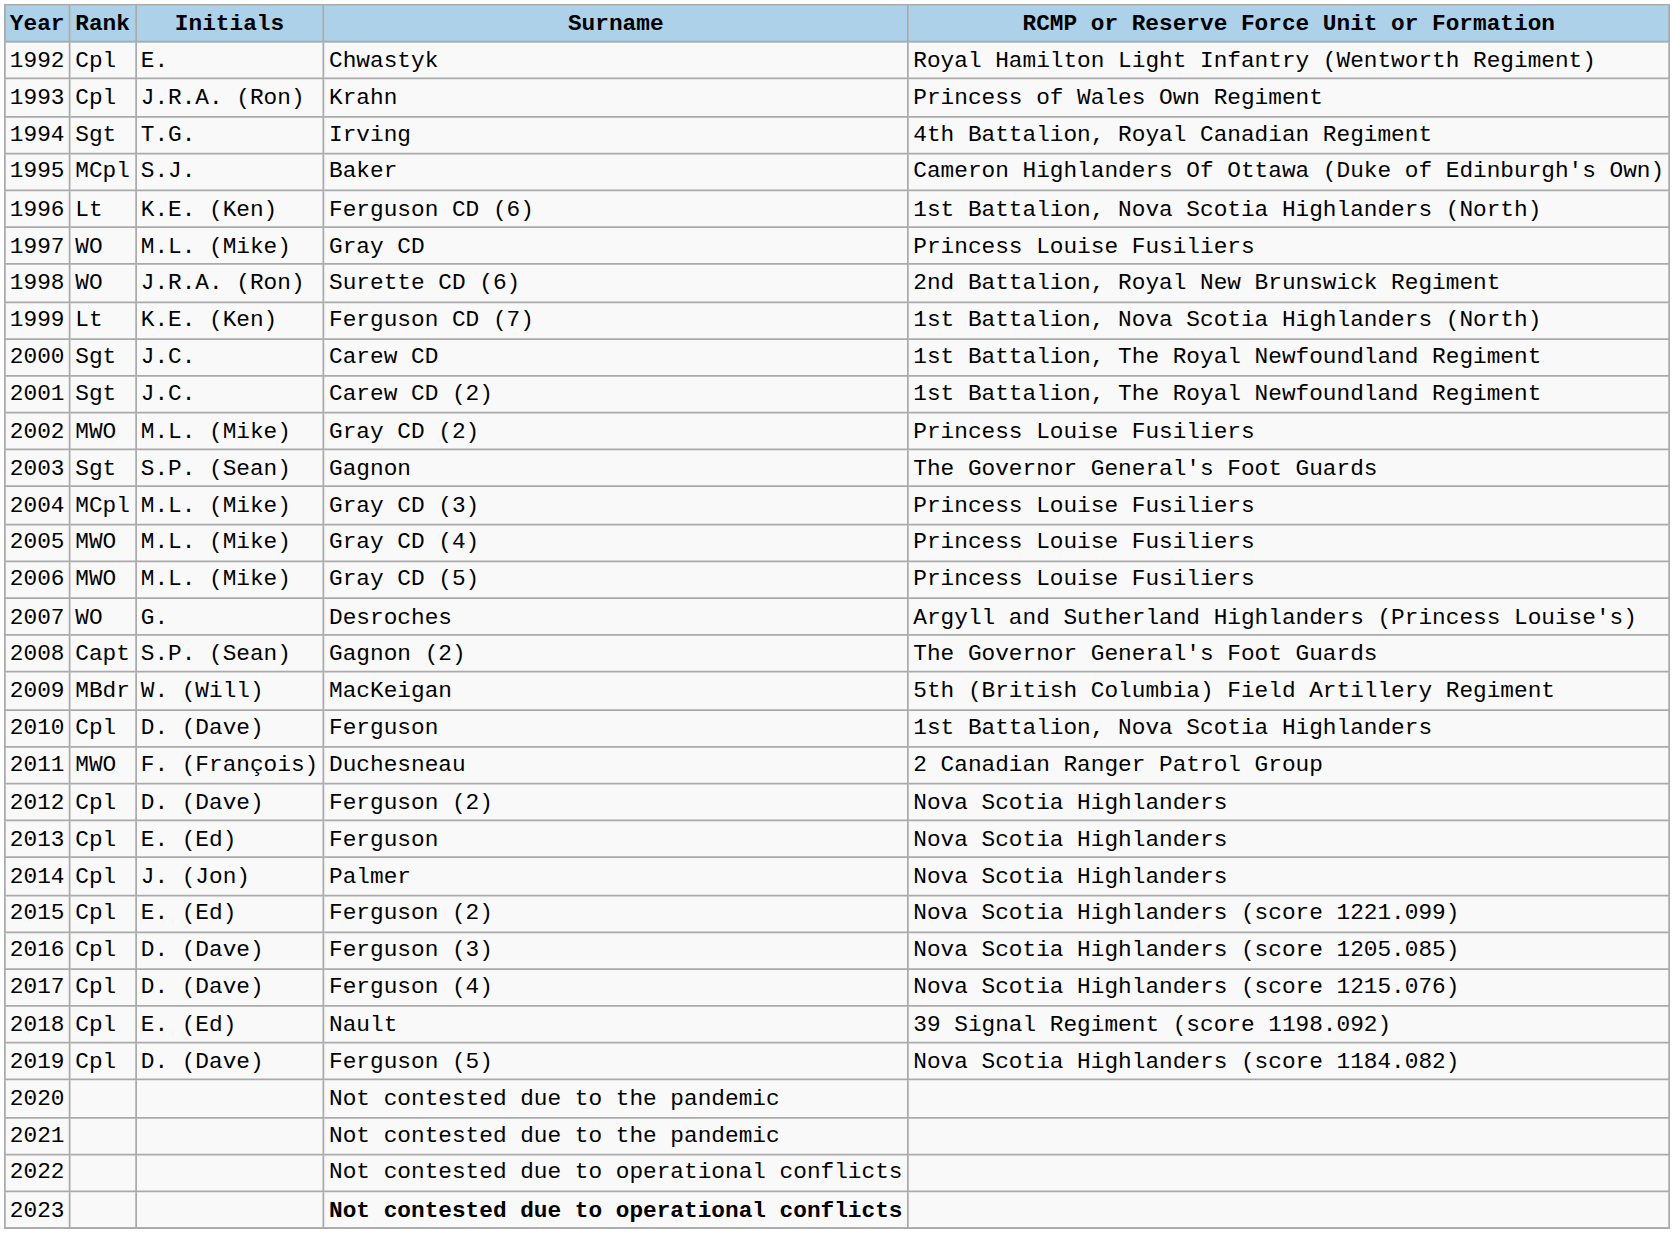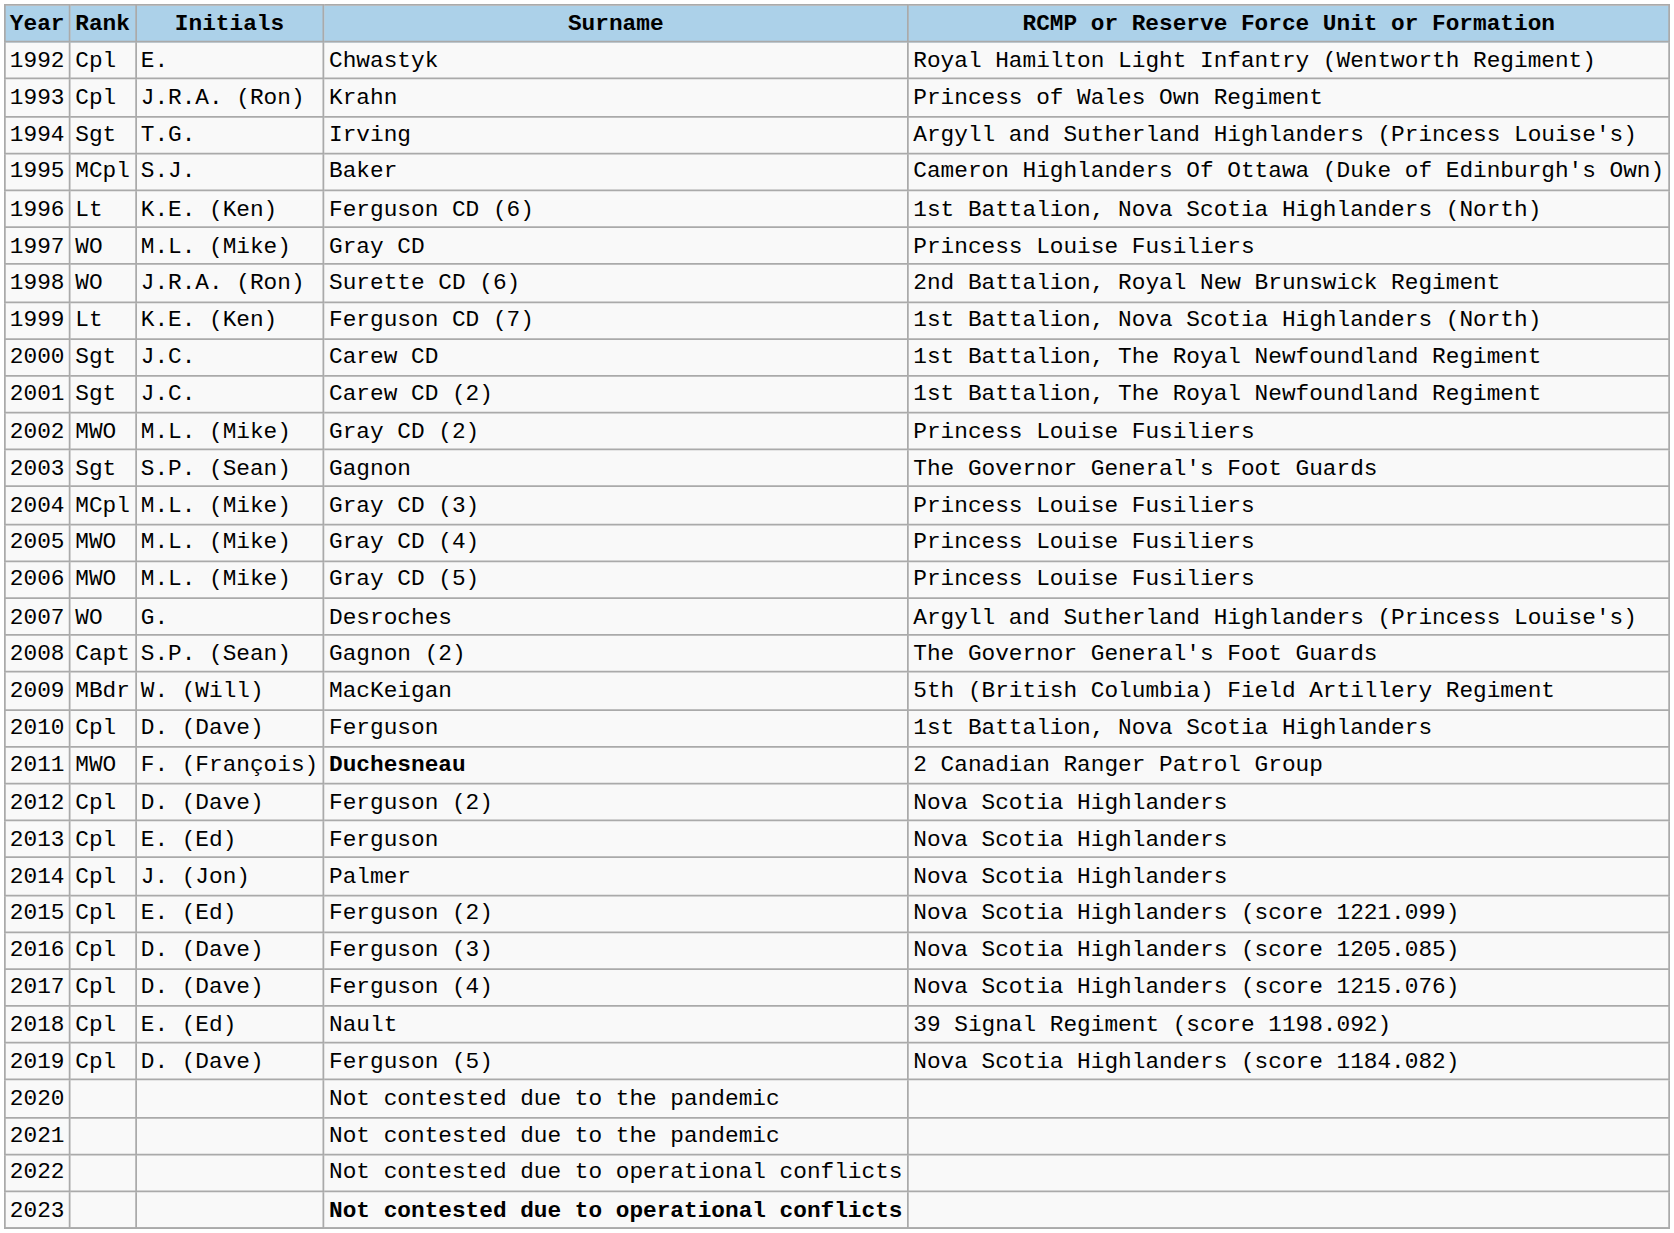 <table class="wikitable sortable collapsible collapsed" style="margin:0.5em auto; font-size:100%;">
 <tr>
 <th scope="row"; style="background-color: #ACD1E9;">Year</th>
 <th scope="row"; style="background-color: #ACD1E9;">Rank</th>
 <th scope="row"; style="background-color: #ACD1E9;">Initials</th>
 <th scope="row"; style="background-color: #ACD1E9;">Surname</th>
 <th scope="row"; style="background-color: #ACD1E9;">RCMP or Reserve Force Unit or Formation</th>
 </tr>
 <tr>
 <td>1992</td>
 <td>Cpl</td>
 <td>E.</td>
 <td>Chwastyk</td>
 <td>Royal Hamilton Light Infantry (Wentworth Regiment)</td>
 </tr>
 <tr>
 <td>1993</td>
 <td>Cpl</td>
 <td>J.R.A. (Ron)</td>
 <td>Krahn</td>
 <td>Princess of Wales Own Regiment</td>
 </tr>
 <tr>
 <td>1994</td>
 <td>Sgt</td>
 <td>T.G.</td>
 <td>Irving</td>
-<td>4th Battalion, Royal Canadian Regiment</td>
+<td>Argyll and Sutherland Highlanders (Princess Louise's)</td>
 </tr>
 <tr>
 <td>1995</td>
 <td>MCpl</td>
 <td>S.J.</td>
 <td>Baker</td>
 <td>Cameron Highlanders Of Ottawa (Duke of Edinburgh's Own)</td>
 </tr>
 <tr>
 <td>1996</td>
 <td>Lt</td>
 <td>K.E. (Ken)</td>
 <td>Ferguson CD (6) </td>
 <td>1st Battalion, Nova Scotia Highlanders (North)</td>
 </tr>
 <tr>
 <td>1997</td>
 <td>WO</td>
 <td>M.L. (Mike)</td>
 <td>Gray CD</td>
 <td>Princess Louise Fusiliers</td>
 </tr>
 <tr>
 <td>1998</td>
 <td>WO</td>
 <td>J.R.A. (Ron)</td>
 <td>Surette CD (6) </td>
 <td>2nd Battalion, Royal New Brunswick Regiment</td>
 </tr>
 <tr>
 <td>1999</td>
 <td>Lt</td>
 <td>K.E. (Ken)</td>
 <td>Ferguson CD (7)</td>
 <td>1st Battalion, Nova Scotia Highlanders (North)</td>
 </tr>
 <tr>
 <td>2000</td>
 <td>Sgt</td>
 <td>J.C.</td>
 <td>Carew CD</td>
 <td>1st Battalion, The Royal Newfoundland Regiment</td>
 </tr>
 <tr>
 <td>2001</td>
 <td>Sgt</td>
 <td>J.C.</td>
 <td>Carew CD (2)</td>
 <td>1st Battalion, The Royal Newfoundland Regiment</td>
 </tr>
 <tr>
 <td>2002</td>
 <td>MWO</td>
 <td>M.L. (Mike)</td>
 <td>Gray CD (2)</td>
 <td>Princess Louise Fusiliers</td>
 </tr>
 <tr>
 <td>2003</td>
 <td>Sgt</td>
 <td>S.P. (Sean)</td>
 <td>Gagnon</td>
 <td>The Governor General's Foot Guards</td>
 </tr>
 <tr>
 <td>2004</td>
 <td>MCpl</td>
 <td>M.L. (Mike)</td>
 <td>Gray CD (3)</td>
 <td>Princess Louise Fusiliers</td>
 </tr>
 <tr>
 <td>2005</td>
 <td>MWO</td>
 <td>M.L. (Mike)</td>
 <td>Gray CD (4)</td>
 <td>Princess Louise Fusiliers</td>
 </tr>
 <tr>
 <td>2006</td>
 <td>MWO</td>
 <td>M.L. (Mike)</td>
 <td>Gray CD (5)</td>
 <td>Princess Louise Fusiliers</td>
 </tr>
 <tr>
 <td>2007</td>
 <td>WO</td>
 <td>G.</td>
 <td>Desroches</td>
 <td>Argyll and Sutherland Highlanders (Princess Louise's)</td>
 </tr>
 <tr>
 <td>2008</td>
 <td>Capt</td>
 <td>S.P. (Sean)</td>
 <td>Gagnon (2)</td>
 <td>The Governor General's Foot Guards</td>
 </tr>
 <tr>
 <td>2009</td>
 <td>MBdr</td>
 <td>W. (Will)</td>
 <td>MacKeigan</td>
 <td>5th (British Columbia) Field Artillery Regiment</td>
 </tr>
 <tr>
 <td>2010</td>
 <td>Cpl</td>
 <td>D. (Dave)</td>
 <td>Ferguson</td>
 <td>1st Battalion, Nova Scotia Highlanders </td>
 </tr>
 <tr>
 <td>2011</td>
 <td>MWO</td>
 <td>F. (François)</td>
-<td>Duchesneau</td>
+<td><strong>Duchesneau</strong></td>
 <td>2 Canadian Ranger Patrol Group</td>
 </tr>
 <tr>
 <td>2012</td>
 <td>Cpl</td>
 <td>D. (Dave)</td>
 <td>Ferguson (2)</td>
 <td>Nova Scotia Highlanders </td>
 </tr>
 <tr>
 <td>2013</td>
 <td>Cpl</td>
 <td>E. (Ed)</td>
 <td>Ferguson</td>
 <td>Nova Scotia Highlanders</td>
 </tr>
 <tr>
 <td>2014</td>
 <td>Cpl</td>
 <td>J.	(Jon)</td>
 <td>Palmer</td>
 <td>Nova Scotia Highlanders</td>
 </tr>
 <tr>
 <td>2015</td>
 <td>Cpl</td>
 <td>E. (Ed)</td>
 <td>Ferguson (2)</td>
 <td>Nova Scotia Highlanders (score 1221.099)</td>
 </tr>
 <tr>
 <td>2016</td>
 <td>Cpl</td>
 <td>D. (Dave)</td>
 <td>Ferguson (3)</td>
 <td>Nova Scotia Highlanders (score 1205.085)</td>
 </tr>
 <tr>
 <td>2017</td>
 <td>Cpl</td>
 <td>D. (Dave)</td>
 <td>Ferguson (4)</td>
 <td>Nova Scotia Highlanders (score 1215.076)</td>
 </tr>
 <tr>
 <td>2018</td>
 <td>Cpl</td>
 <td>E. (Ed)</td>
 <td>Nault</td>
 <td>39 Signal Regiment (score 1198.092)</td>
 </tr>
 <tr>
 <td>2019</td>
 <td>Cpl</td>
 <td>D. (Dave)</td>
 <td>Ferguson (5)</td>
 <td>Nova Scotia Highlanders (score 1184.082)</td>
 </tr>
 <tr>
 <td>2020</td>
 <td></td>
 <td></td>
 <td>Not contested due to the pandemic</td>
 <td></td>
 </tr>
 <tr>
 <td>2021</td>
 <td></td>
 <td></td>
 <td>Not contested due to the pandemic</td>
 <td></td>
 </tr>
 <tr>
 <td>2022</td>
 <td></td>
 <td></td>
 <td>Not contested due to operational conflicts</td>
 <td></td>
 </tr>
 <tr>
 <td>2023</td>
 <td></td>
 <td></td>
 <td><strong>Not contested due to operational conflicts</strong></td>
 <td></td>
 </tr>
 <tr>
 </tr>
 </table>
